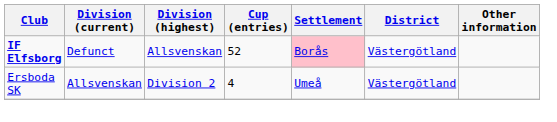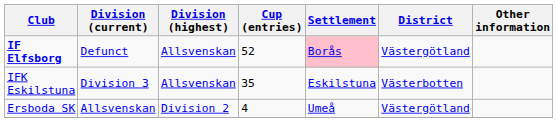 <table class="wikitable" style="text-align:left">
 <tr>
 <th style= width="180px"><a href='#'>Club</a></th>
 <th style= width="80px"><a href='#'>Division</a><br> (current)</th>
 <th style= width="80px"><a href='#'>Division</a><br> (highest)</th>
 <th style= width="60px"><a href='#'>Cup</a><br> (entries)</th>
 <th style= width="110px"><a href='#'>Settlement</a></th>
 <th style= width="110px"><a href='#'>District</a></th>
 <th style= width="230px">Other information</th>
 </tr>
 <tr>
 <td><strong><a href='#'>IF Elfsborg</a></strong></td>
 <td><a href='#'>Defunct</a></td>
 <td><a href='#'>Allsvenskan</a></td>
 <td>52</td>
 <td style="background: pink;"><a href='#'>Borås</a></td>
 <td><a href='#'>Västergötland</a></td>
 <td></td>
 </tr>
 <tr>
+<td><a href='#'>IFK Eskilstuna</a></td>
+<td><a href='#'>Division 3</a></td>
+<td><a href='#'>Allsvenskan</a></td>
+<td>35</td>
+<td><a href='#'>Eskilstuna</a></td>
+<td><a href='#'>Västerbotten</a></td>
+<td></td>
+</tr>
+<tr>
 <td><a href='#'>Ersboda SK</a></td>
 <td><a href='#'>Allsvenskan</a></td>
 <td><a href='#'>Division 2</a></td>
 <td>4</td>
 <td><a href='#'>Umeå</a></td>
 <td><a href='#'>Västergötland</a></td>
 <td></td>
 </tr>
 <tr>
 </tr>
 </table>
